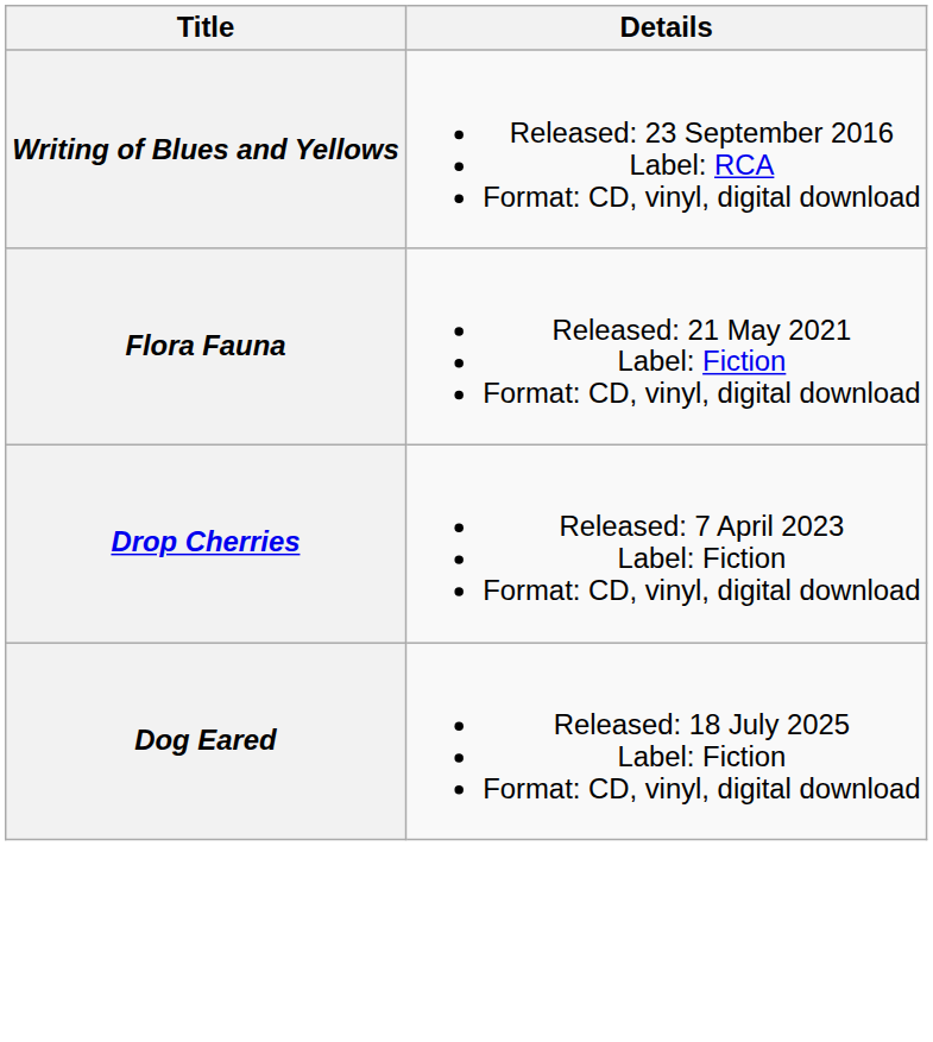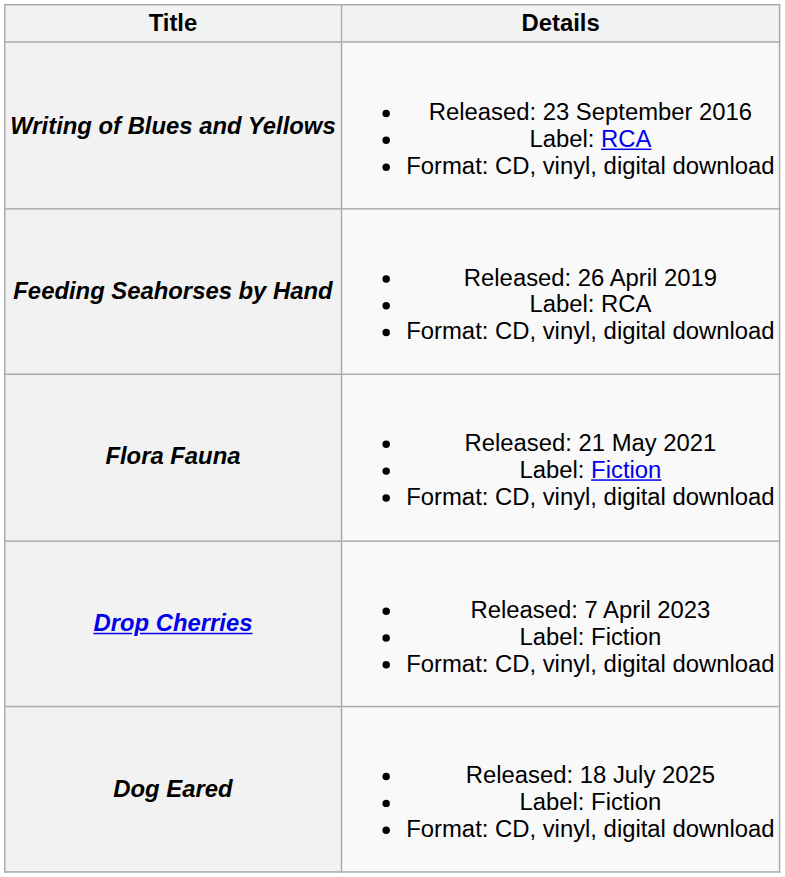 <table class="wikitable plainrowheaders" style="text-align:center;">
 <tr>
 <th>Title</th>
 <th>Details</th>
 </tr>
 <tr>
 <th scope="row"><em>Writing of Blues and Yellows</em></th>
 <td><br><ul><li>Released: 23 September 2016</li><li>Label: <a href='#'>RCA</a></li><li>Format: CD, vinyl, digital download</li></ul></td>
+</tr>
+<tr>
+<th scope="row"><em>Feeding Seahorses by Hand</em></th>
+<td><br><ul><li>Released: 26 April 2019</li><li>Label: RCA</li><li>Format: CD, vinyl, digital download</li></ul></td>
 </tr>
 <tr>
 <th scope="row"><em>Flora Fauna</em></th>
 <td><br><ul><li>Released: 21 May 2021</li><li>Label: <a href='#'>Fiction</a></li><li>Format: CD, vinyl, digital download</li></ul></td>
 </tr>
 <tr>
 <th scope="row"><em><a href='#'>Drop Cherries</a></em></th>
 <td><br><ul><li>Released: 7 April 2023</li><li>Label: Fiction</li><li>Format: CD, vinyl, digital download</li></ul></td>
 </tr>
 <tr>
 <th scope="row"><em>Dog Eared</em></th>
 <td><br><ul><li>Released: 18 July 2025</li><li>Label: Fiction</li><li>Format: CD, vinyl, digital download</li></ul></td>
 </tr>
 </table>
